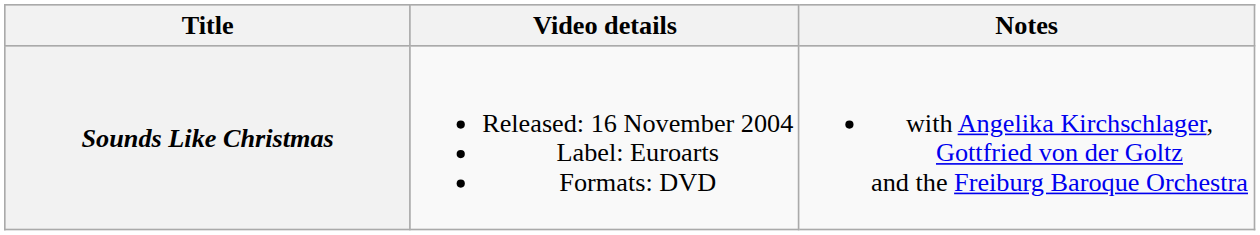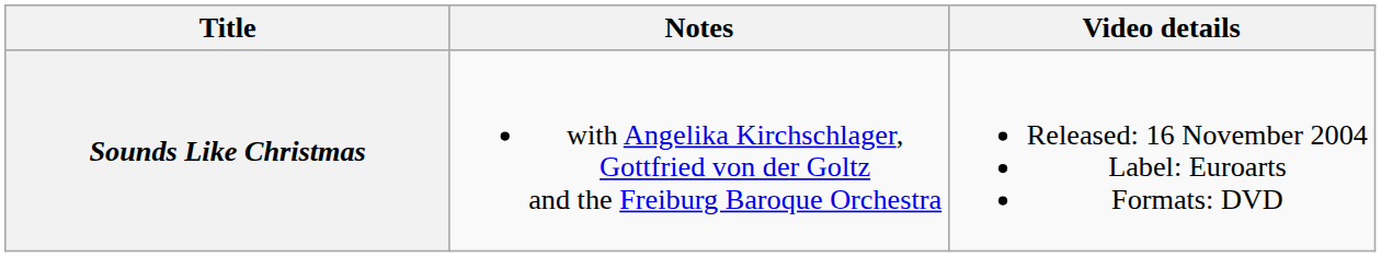 <table class="wikitable plainrowheaders" style="text-align:center;">
 <tr>
 <th scope="col" style="width:15em;">Title</th>
+<th scope="col">Notes</th>
 <th scope="col">Video details</th>
-<th scope="col">Notes</th>
 </tr>
 <tr>
 <th scope="row"><em>Sounds Like Christmas</em></th>
+<td><br><ul><li>with <a href='#'>Angelika Kirchschlager</a>,<br><a href='#'>Gottfried von der Goltz</a><br>and the <a href='#'>Freiburg Baroque Orchestra</a></li></ul></td>
 <td><br><ul><li>Released: 16 November 2004</li><li>Label: Euroarts</li><li>Formats: DVD</li></ul></td>
-<td><br><ul><li>with <a href='#'>Angelika Kirchschlager</a>,<br><a href='#'>Gottfried von der Goltz</a><br>and the <a href='#'>Freiburg Baroque Orchestra</a></li></ul></td>
 </tr>
 </table>
